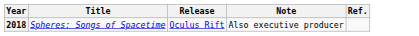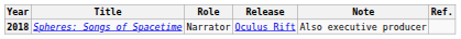 <table class="wikitable plainrowheaders" style="margin-right: 0;">
 <tr>
 <th scope="col">Year</th>
 <th scope="col">Title</th>
+<th scope="col">Role</th>
 <th scope="col">Release</th>
 <th scope="col">Note</th>
 <th scope="col">Ref.</th>
 </tr>
 <tr>
 <th scope=row>2018</th>
 <td><em><a href='#'>Spheres: Songs of Spacetime</a></em></td>
+<td>Narrator</td>
 <td><a href='#'>Oculus Rift</a></td>
 <td>Also executive producer</td>
 <td style="text-align:center;"></td>
 </tr>
 </table>
